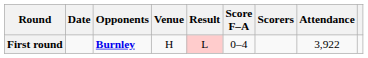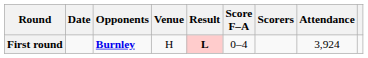 <table class="wikitable plainrowheaders" style="text-align:center">
 <tr>
 <th scope=col>Round</th>
 <th scope=col>Date</th>
 <th scope=col>Opponents</th>
 <th scope=col>Venue</th>
 <th scope=col>Result</th>
 <th scope=col>Score<br>F–A</th>
 <th scope=col class=unsortable>Scorers</th>
 <th scope=col>Attendance</th>
 <th scope=col class=unsortable></th>
 </tr>
 <tr>
 <th scope=row>First round</th>
 <td align=left></td>
 <td align=left><strong><a href='#'>Burnley</a></strong></td>
 <td>H</td>
-<td style=background-color:#FFCCCC>L</td>
+<td style=background-color:#FFCCCC><strong>L</strong></td>
 <td>0–4</td>
 <td align=left></td>
-<td>3,922</td>
+<td>3,924</td>
 <td></td>
 </tr>
 </table>
